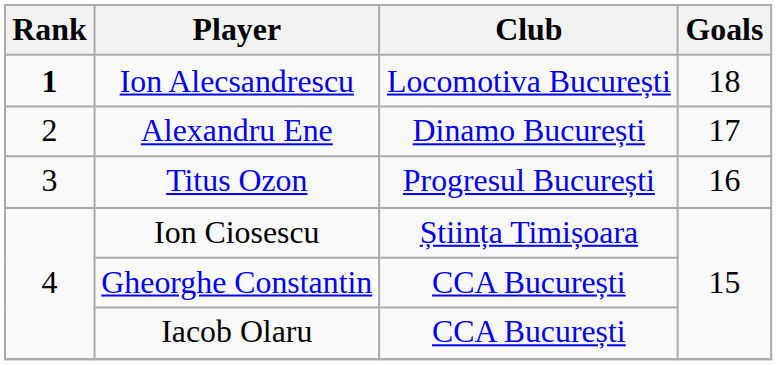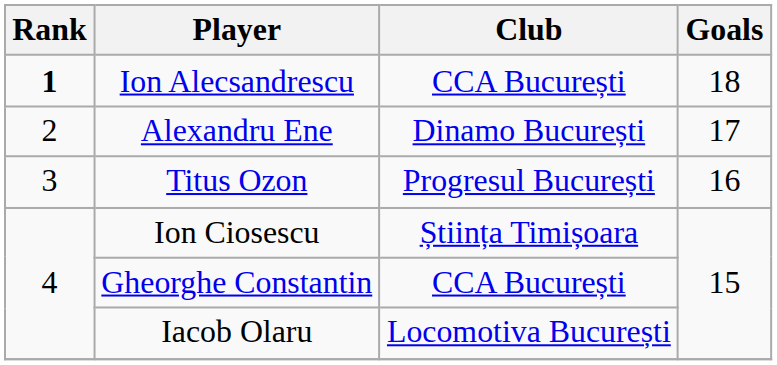 <table class="wikitable sortable" style="text-align:center">
 <tr>
 <th>Rank</th>
 <th>Player</th>
 <th>Club</th>
 <th>Goals</th>
 </tr>
 <tr>
 <td rowspan=1 align=center><strong>1</strong></td>
 <td><a href='#'>Ion Alecsandrescu</a></td>
-<td><a href='#'>Locomotiva București</a></td>
+<td><a href='#'>CCA București</a></td>
 <td rowspan=1 align=center>18</td>
 </tr>
 <tr>
 <td rowspan=1 align=center>2</td>
 <td><a href='#'>Alexandru Ene</a></td>
 <td><a href='#'>Dinamo București</a></td>
 <td rowspan=1 align=center>17</td>
 </tr>
 <tr>
 <td rowspan=1 align=center>3</td>
 <td><a href='#'>Titus Ozon</a></td>
 <td><a href='#'>Progresul București</a></td>
 <td rowspan=1 align=center>16</td>
 </tr>
 <tr>
 <td rowspan=3 align=center>4</td>
 <td>Ion Ciosescu</td>
 <td><a href='#'>Știința Timișoara</a></td>
 <td rowspan=3 align=center>15</td>
 </tr>
 <tr>
 <td><a href='#'>Gheorghe Constantin</a></td>
 <td><a href='#'>CCA București</a></td>
 </tr>
 <tr>
 <td>Iacob Olaru</td>
-<td><a href='#'>CCA București</a></td>
+<td><a href='#'>Locomotiva București</a></td>
 </tr>
 <tr>
 </tr>
 </table>
